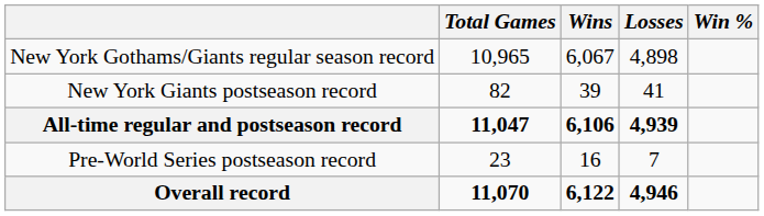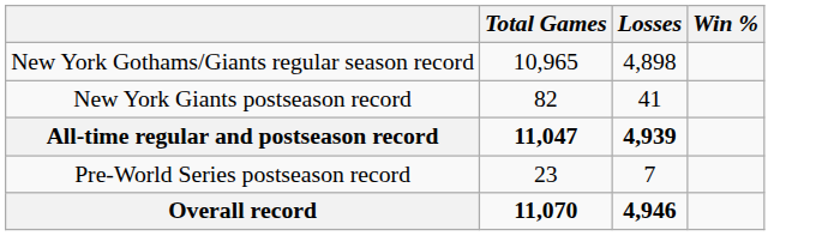 <table class="wikitable" style="text-align:center">
 <tr>
 <th></th>
 <th><em>Total Games</em></th>
-<th><em>Wins</em></th>
 <th><em>Losses</em></th>
 <th><em>Win %</em></th>
 </tr>
 <tr>
 <td>New York Gothams/Giants regular season record</td>
 <td>10,965</td>
-<td>6,067</td>
 <td>4,898</td>
 <td></td>
 </tr>
 <tr>
 <td>New York Giants postseason record</td>
 <td>82</td>
-<td>39</td>
 <td>41</td>
 <td></td>
 </tr>
 <tr>
 <th>All-time regular and postseason record</th>
 <td><strong>11,047</strong></td>
-<td><strong>6,106</strong></td>
 <td><strong>4,939</strong></td>
 <td><strong></strong></td>
 </tr>
 <tr>
 <td>Pre-World Series postseason record</td>
 <td>23</td>
-<td>16</td>
 <td>7</td>
 <td></td>
 </tr>
 <tr>
 <th>Overall record</th>
 <td><strong>11,070</strong></td>
-<td><strong>6,122</strong></td>
 <td><strong>4,946</strong></td>
 <td><strong></strong></td>
 </tr>
 </table>
